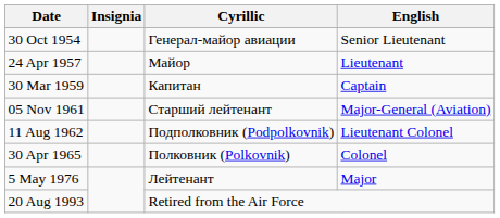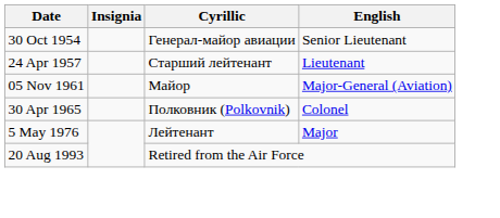 <table class="wikitable">
 <tr>
 <th>Date</th>
 <th>Insignia</th>
 <th>Cyrillic</th>
 <th>English</th>
 </tr>
 <tr>
 <td>30 Oct 1954</td>
 <td style="text-align:center;"></td>
 <td>Генерал-майор авиации</td>
 <td>Senior Lieutenant</td>
 </tr>
 <tr>
 <td>24 Apr 1957</td>
 <td style="text-align:center;"></td>
-<td>Майор</td>
+<td>Старший лейтенант</td>
 <td><a href='#'>Lieutenant</a></td>
-</tr>
-<tr>
-<td>30 Mar 1959</td>
-<td style="text-align:center;"></td>
-<td>Капитан</td>
-<td><a href='#'>Captain</a></td>
 </tr>
 <tr>
 <td>05 Nov 1961</td>
 <td style="text-align:center;"></td>
-<td>Старший лейтенант</td>
+<td>Майор</td>
 <td><a href='#'>Major-General (Aviation)</a></td>
-</tr>
-<tr>
-<td>11 Aug 1962</td>
-<td style="text-align:center;"></td>
-<td>Подполковник (<a href='#'>Podpolkovnik</a>)</td>
-<td><a href='#'>Lieutenant Colonel</a></td>
 </tr>
 <tr>
 <td>30 Apr 1965</td>
 <td style="text-align:center;"></td>
 <td>Полковник (<a href='#'>Polkovnik</a>)</td>
 <td><a href='#'>Colonel</a></td>
 </tr>
 <tr>
 <td>5 May 1976</td>
 <td style="text-align:center;" rowspan="2"></td>
 <td>Лейтенант</td>
 <td><a href='#'>Major</a></td>
 </tr>
 <tr>
 <td>20 Aug 1993</td>
 <td colspan="2">Retired from the Air Force</td>
 </tr>
 </table>
